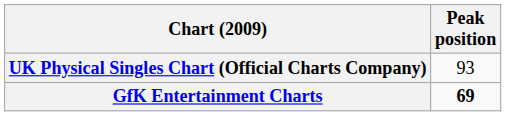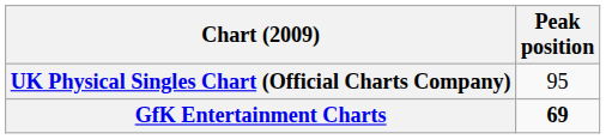 <table class="wikitable sortable plainrowheaders">
 <tr>
 <th>Chart (2009)</th>
 <th>Peak<br>position</th>
 </tr>
 <tr>
 <th scope="row"><a href='#'>UK Physical Singles Chart</a> (Official Charts Company)</th>
-<td align="center">93</td>
+<td align="center">95</td>
 </tr>
 <tr>
 <th scope="row"><a href='#'>GfK Entertainment Charts</a></th>
 <td align="center"><strong>69</strong></td>
 </tr>
 </table>
